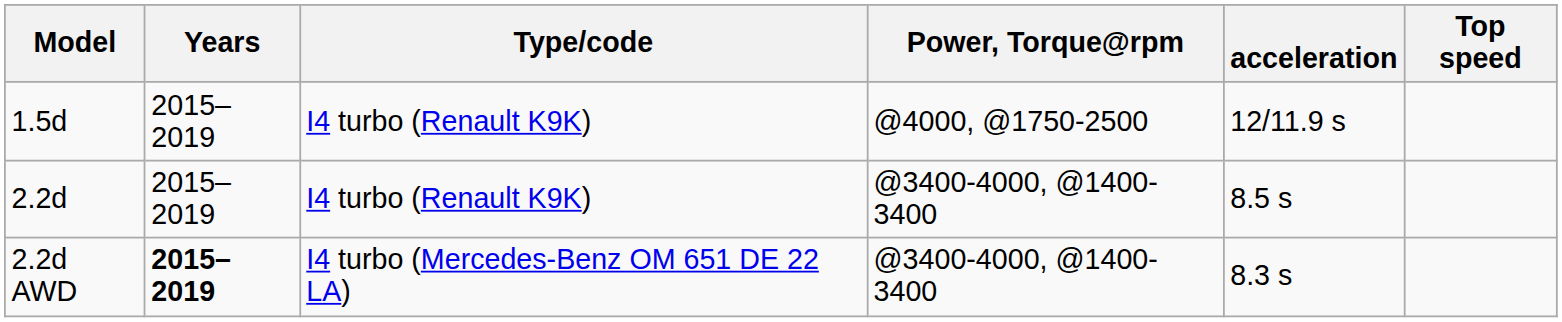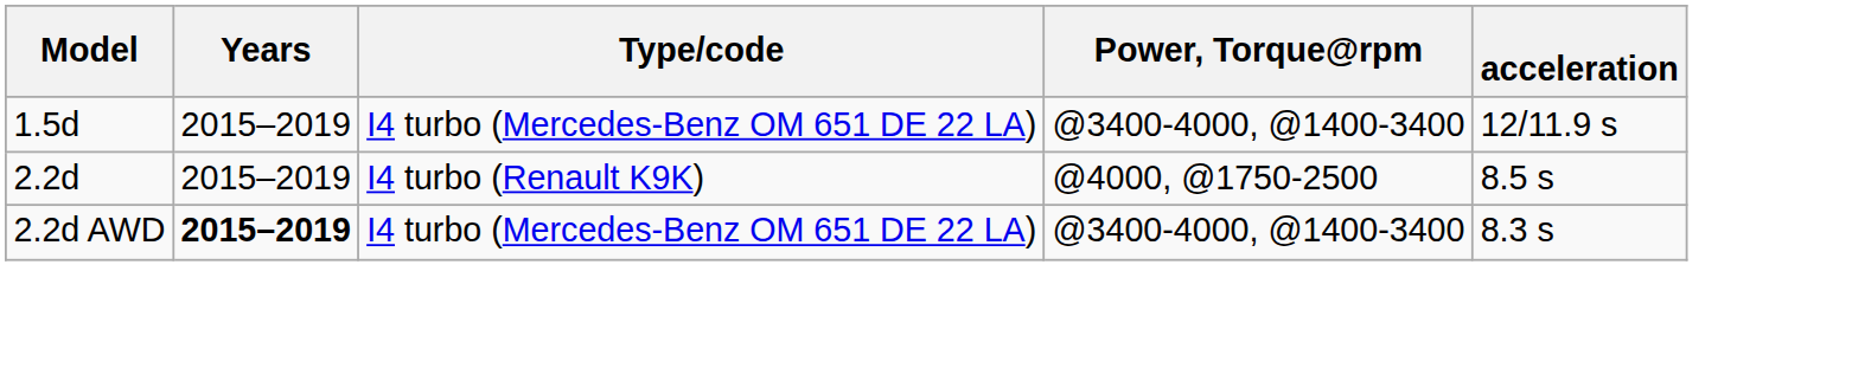 <table class="wikitable sortable collapsible">
 <tr>
 <th>Model</th>
 <th>Years</th>
 <th>Type/code</th>
 <th>Power, Torque@rpm</th>
 <th><br>acceleration</th>
-<th>Top speed</th>
 </tr>
 <tr>
 <td>1.5d</td>
 <td>2015–2019</td>
-<td> <a href='#'>I4</a> turbo (<a href='#'>Renault K9K</a>)</td>
-<td>@4000, @1750-2500</td>
+<td> <a href='#'>I4</a> turbo (<a href='#'>Mercedes-Benz OM 651 DE 22 LA</a>)</td>
+<td>@3400-4000, @1400-3400</td>
 <td>12/11.9 s</td>
-<td></td>
 </tr>
 <tr>
 <td>2.2d</td>
 <td>2015–2019</td>
 <td> <a href='#'>I4</a> turbo (<a href='#'>Renault K9K</a>)</td>
-<td>@3400-4000, @1400-3400</td>
+<td>@4000, @1750-2500</td>
 <td>8.5 s</td>
-<td></td>
 </tr>
 <tr>
 <td>2.2d AWD</td>
 <td><strong>2015–2019</strong></td>
 <td> <a href='#'>I4</a> turbo (<a href='#'>Mercedes-Benz OM 651 DE 22 LA</a>)</td>
 <td>@3400-4000, @1400-3400</td>
 <td>8.3 s</td>
-<td></td>
 </tr>
 </table>
